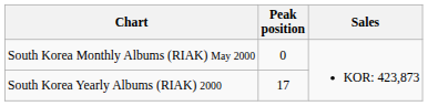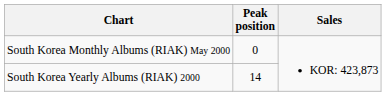 <table class="wikitable">
 <tr>
 <th>Chart</th>
 <th>Peak<br>position</th>
 <th>Sales</th>
 </tr>
 <tr>
 <td>South Korea Monthly Albums (RIAK) <small>May 2000</small></td>
 <td style="text-align:center">0</td>
 <td rowspan="2"><br><ul><li>KOR: 423,873</li></ul></td>
 </tr>
 <tr>
 <td>South Korea Yearly Albums (RIAK) <small>2000</small></td>
-<td style="text-align:center">17</td>
+<td style="text-align:center">14</td>
 </tr>
 </table>
